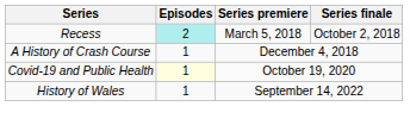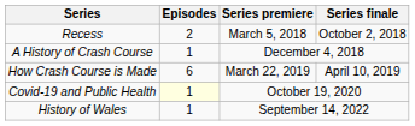 <table class="wikitable" style="text-align:center">
 <tr>
 <th>Series</th>
 <th>Episodes</th>
 <th>Series premiere</th>
 <th>Series finale</th>
 </tr>
 <tr>
 <td style="text-align:center;"><em>Recess</em></td>
-<td style="background: paleturquoise;">2</td>
+<td>2</td>
 <td style="text-align:center;">March 5, 2018</td>
 <td style="text-align:center;">October 2, 2018</td>
 </tr>
 <tr>
 <td style="text-align:center;"><em>A History of Crash Course</em></td>
 <td>1</td>
 <td colspan="2">December 4, 2018</td>
+</tr>
+<tr>
+<td style="text-align:center;"><em>How Crash Course is Made</em></td>
+<td>6</td>
+<td style="text-align:center;">March 22, 2019</td>
+<td style="text-align:center;">April 10, 2019</td>
 </tr>
 <tr>
 <td style="text-align:center;"><em>Covid-19 and Public Health</em></td>
 <td style="background: lightyellow;">1</td>
 <td colspan="2">October 19, 2020</td>
 </tr>
 <tr>
 <td style="text-align:center;"><em>History of Wales</em></td>
 <td>1</td>
 <td colspan="2">September 14, 2022</td>
 </tr>
 </table>
